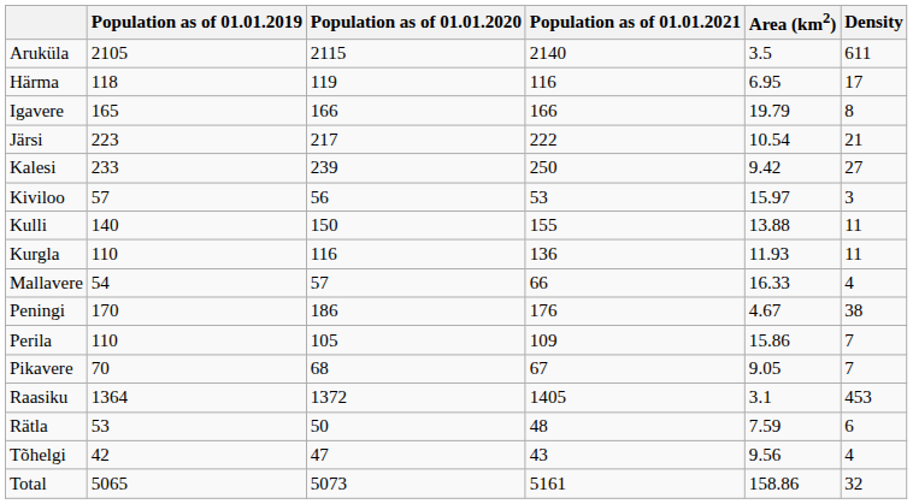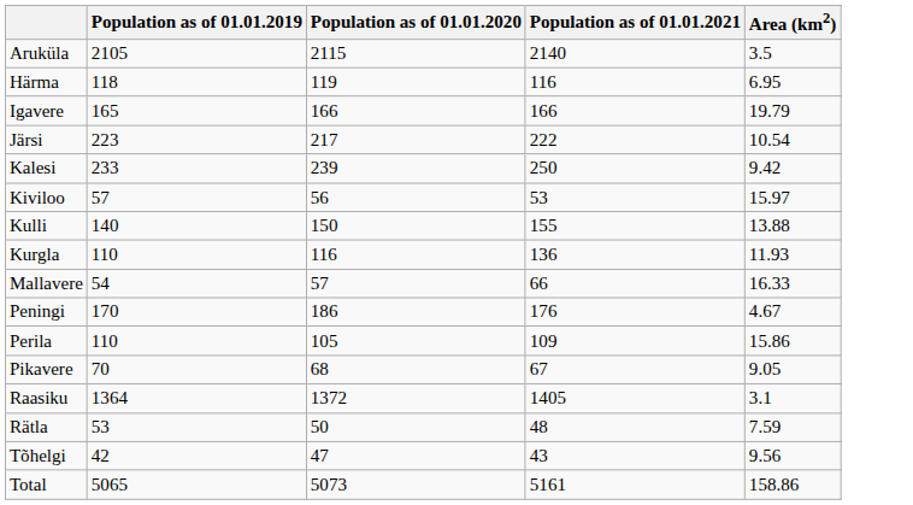 <table class="wikitable sortable mw-collapsible mw-collapsed">
 <tr>
 <th></th>
 <th>Population as of 01.01.2019</th>
 <th>Population as of 01.01.2020</th>
 <th>Population as of 01.01.2021</th>
 <th>Area (<strong>km</strong><sup>2</sup>)</th>
-<th>Density</th>
 </tr>
 <tr>
 <td>Aruküla</td>
 <td>2105</td>
 <td>2115</td>
 <td>2140</td>
 <td>3.5</td>
-<td>611</td>
 </tr>
 <tr>
 <td>Härma</td>
 <td>118</td>
 <td>119</td>
 <td>116</td>
 <td>6.95</td>
-<td>17</td>
 </tr>
 <tr>
 <td>Igavere</td>
 <td>165</td>
 <td>166</td>
 <td>166</td>
 <td>19.79</td>
-<td>8</td>
 </tr>
 <tr>
 <td>Järsi</td>
 <td>223</td>
 <td>217</td>
 <td>222</td>
 <td>10.54</td>
-<td>21</td>
 </tr>
 <tr>
 <td>Kalesi</td>
 <td>233</td>
 <td>239</td>
 <td>250</td>
 <td>9.42</td>
-<td>27</td>
 </tr>
 <tr>
 <td>Kiviloo</td>
 <td>57</td>
 <td>56</td>
 <td>53</td>
 <td>15.97</td>
-<td>3</td>
 </tr>
 <tr>
 <td>Kulli</td>
 <td>140</td>
 <td>150</td>
 <td>155</td>
 <td>13.88</td>
-<td>11</td>
 </tr>
 <tr>
 <td>Kurgla</td>
 <td>110</td>
 <td>116</td>
 <td>136</td>
 <td>11.93</td>
-<td>11</td>
 </tr>
 <tr>
 <td>Mallavere</td>
 <td>54</td>
 <td>57</td>
 <td>66</td>
 <td>16.33</td>
-<td>4</td>
 </tr>
 <tr>
 <td>Peningi</td>
 <td>170</td>
 <td>186</td>
 <td>176</td>
 <td>4.67</td>
-<td>38</td>
 </tr>
 <tr>
 <td>Perila</td>
 <td>110</td>
 <td>105</td>
 <td>109</td>
 <td>15.86</td>
-<td>7</td>
 </tr>
 <tr>
 <td>Pikavere</td>
 <td>70</td>
 <td>68</td>
 <td>67</td>
 <td>9.05</td>
-<td>7</td>
 </tr>
 <tr>
 <td>Raasiku</td>
 <td>1364</td>
 <td>1372</td>
 <td>1405</td>
 <td>3.1</td>
-<td>453</td>
 </tr>
 <tr>
 <td>Rätla</td>
 <td>53</td>
 <td>50</td>
 <td>48</td>
 <td>7.59</td>
-<td>6</td>
 </tr>
 <tr>
 <td>Tõhelgi</td>
 <td>42</td>
 <td>47</td>
 <td>43</td>
 <td>9.56</td>
-<td>4</td>
 </tr>
 <tr>
 <td>Total</td>
 <td>5065</td>
 <td>5073</td>
 <td>5161</td>
 <td>158.86</td>
-<td>32</td>
 </tr>
 </table>
